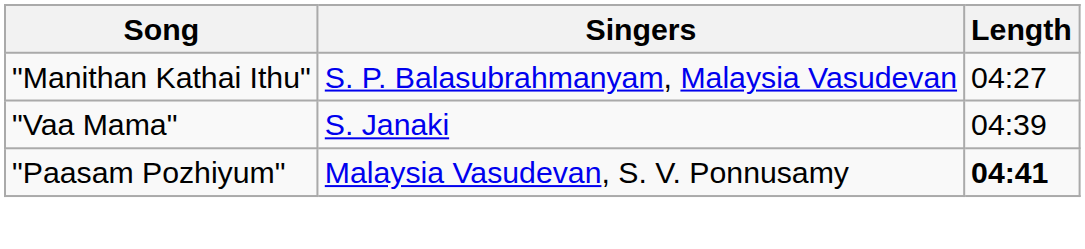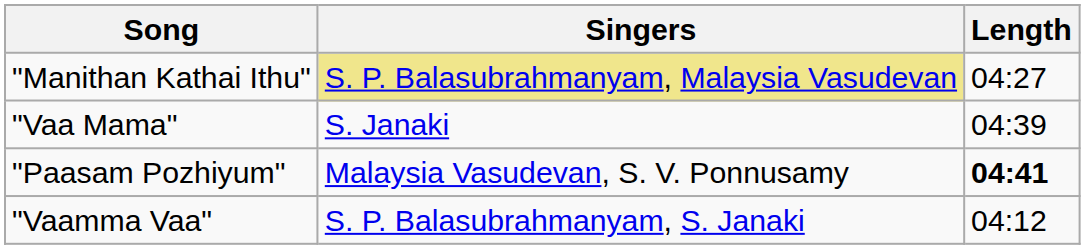 <table class="wikitable" style="font-size:95%;">
 <tr>
 <th>Song</th>
 <th>Singers</th>
 <th>Length</th>
 </tr>
 <tr>
 <td>"Manithan Kathai Ithu"</td>
-<td><a href='#'>S. P. Balasubrahmanyam</a>, <a href='#'>Malaysia Vasudevan</a></td>
+<td style="background: khaki;"><a href='#'>S. P. Balasubrahmanyam</a>, <a href='#'>Malaysia Vasudevan</a></td>
 <td>04:27</td>
 </tr>
 <tr>
 <td>"Vaa Mama"</td>
 <td><a href='#'>S. Janaki</a></td>
 <td>04:39</td>
 </tr>
 <tr>
 <td>"Paasam Pozhiyum"</td>
 <td><a href='#'>Malaysia Vasudevan</a>, S. V. Ponnusamy</td>
 <td><strong>04:41</strong></td>
 </tr>
+<tr>
+<td>"Vaamma Vaa"</td>
+<td><a href='#'>S. P. Balasubrahmanyam</a>, <a href='#'>S. Janaki</a></td>
+<td>04:12</td>
+</tr>
 </table>
